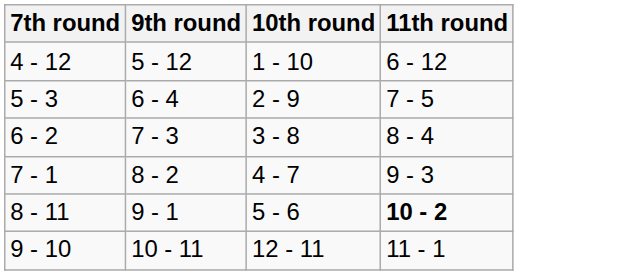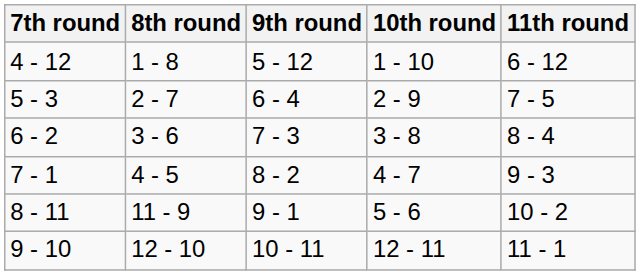 <table class="wikitable">
 <tr>
 <th>7th round</th>
+<th>8th round</th>
 <th>9th round</th>
 <th>10th round</th>
 <th>11th round</th>
 </tr>
 <tr>
 <td>4 - 12</td>
+<td>1 -  8</td>
 <td>5 - 12</td>
 <td>1 - 10</td>
 <td>6 - 12</td>
 </tr>
 <tr>
 <td>5 -  3</td>
+<td>2 -  7</td>
 <td>6 -  4</td>
 <td>2 -  9</td>
 <td>7 -  5</td>
 </tr>
 <tr>
 <td>6 -  2</td>
+<td>3 -  6</td>
 <td>7 -  3</td>
 <td>3 -  8</td>
 <td>8 -  4</td>
 </tr>
 <tr>
 <td>7 -  1</td>
+<td>4 -  5</td>
 <td>8 -  2</td>
 <td>4 -  7</td>
 <td>9 -  3</td>
 </tr>
 <tr>
 <td>8 - 11</td>
+<td>11 -  9</td>
 <td>9 -  1</td>
 <td>5 -  6</td>
-<td><strong>10 -  2</strong></td>
+<td>10 -  2</td>
 </tr>
 <tr>
 <td>9 - 10</td>
+<td>12 - 10</td>
 <td>10 - 11</td>
 <td>12 - 11</td>
 <td>11 -  1</td>
 </tr>
 </table>
